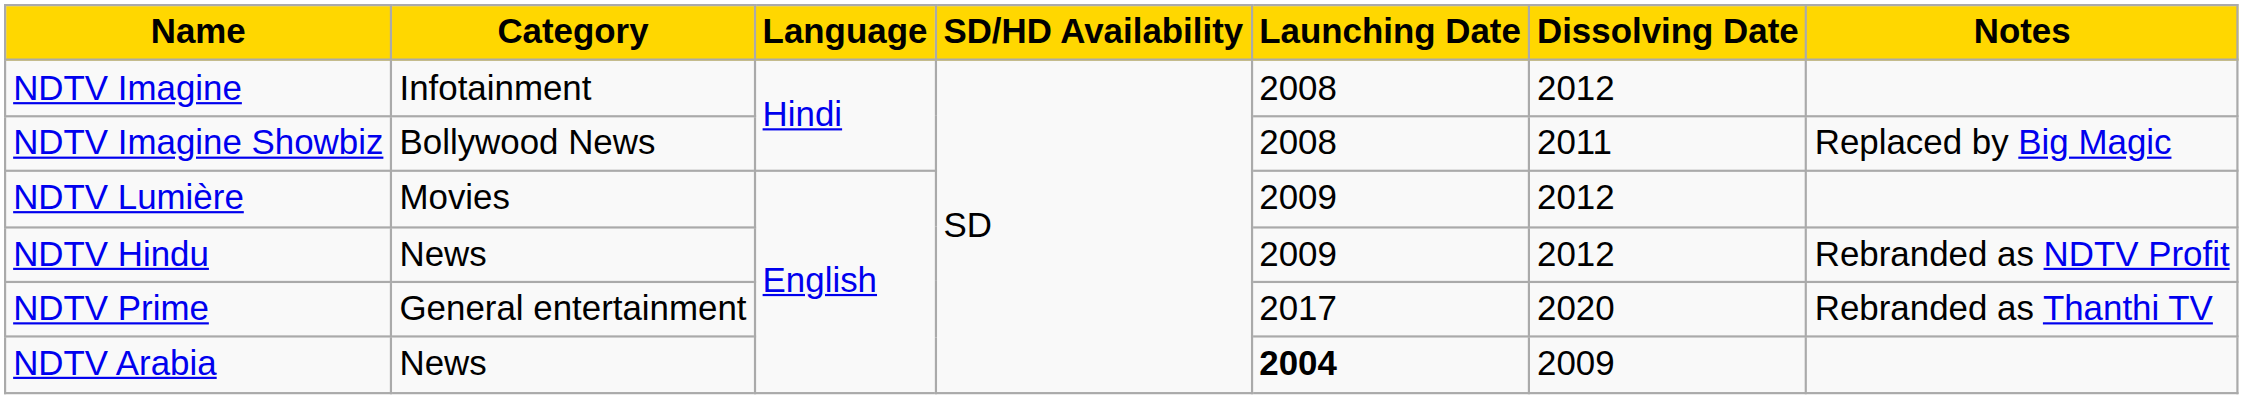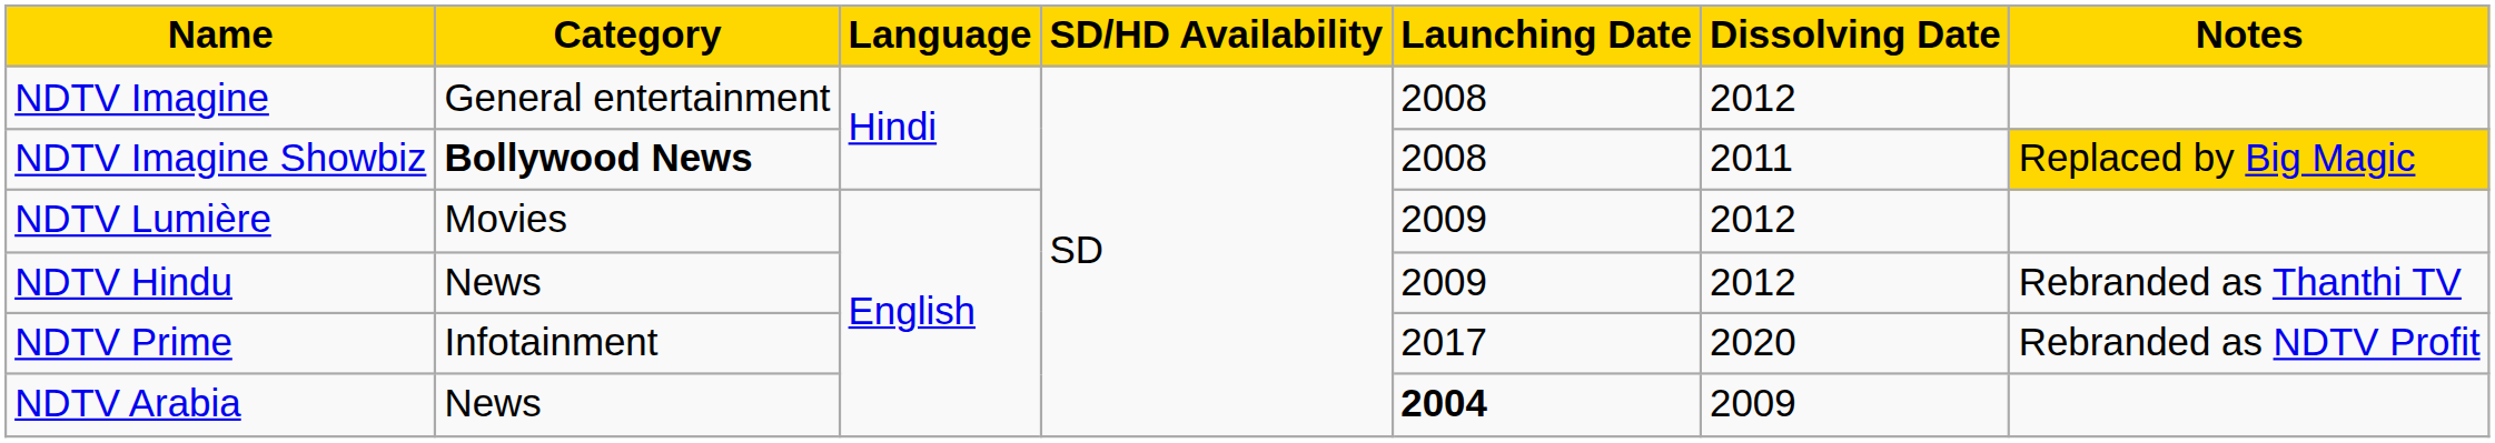 <table class="wikitable sortable">
 <tr>
 <th style="background-color:gold">Name</th>
 <th style="background-color:gold">Category</th>
 <th style="background-color:gold">Language</th>
 <th style="background-color:gold">SD/HD Availability</th>
 <th style="background-color:gold">Launching Date</th>
 <th style="background-color:gold">Dissolving Date</th>
 <th style="background-color:gold">Notes</th>
 </tr>
 <tr>
 <td><a href='#'>NDTV Imagine</a></td>
-<td>Infotainment</td>
+<td>General entertainment</td>
 <td rowspan="2"><a href='#'>Hindi</a></td>
 <td rowspan="6">SD</td>
 <td>2008</td>
 <td>2012</td>
 <td></td>
 </tr>
 <tr>
 <td><a href='#'>NDTV Imagine Showbiz</a></td>
-<td>Bollywood News</td>
+<td><strong>Bollywood News</strong></td>
 <td>2008</td>
 <td>2011</td>
-<td>Replaced by <a href='#'>Big Magic</a></td>
+<td style="background: gold;">Replaced by <a href='#'>Big Magic</a></td>
 </tr>
 <tr>
 <td><a href='#'>NDTV Lumière</a></td>
 <td>Movies</td>
 <td rowspan="4"><a href='#'>English</a></td>
 <td>2009</td>
 <td>2012</td>
 <td></td>
 </tr>
 <tr>
 <td><a href='#'>NDTV Hindu</a></td>
 <td>News</td>
 <td>2009</td>
 <td>2012</td>
-<td>Rebranded as <a href='#'>NDTV Profit</a></td>
+<td>Rebranded as <a href='#'>Thanthi TV</a></td>
 </tr>
 <tr>
 <td><a href='#'>NDTV Prime</a></td>
-<td>General entertainment</td>
+<td>Infotainment</td>
 <td>2017</td>
 <td>2020</td>
-<td>Rebranded as <a href='#'>Thanthi TV</a></td>
+<td>Rebranded as <a href='#'>NDTV Profit</a></td>
 </tr>
 <tr>
 <td><a href='#'>NDTV Arabia</a></td>
 <td>News</td>
 <td><strong>2004</strong></td>
 <td>2009</td>
 <td></td>
 </tr>
 </table>
